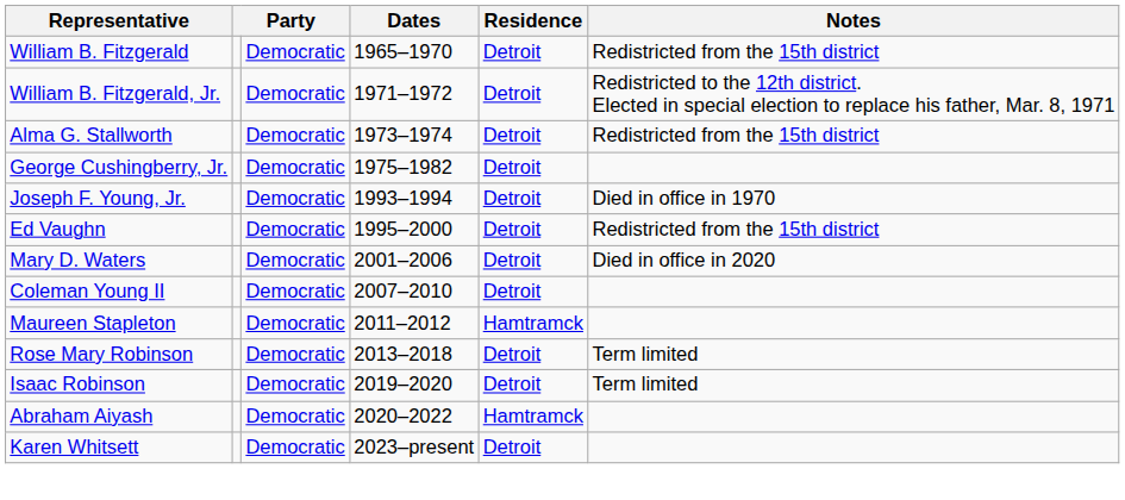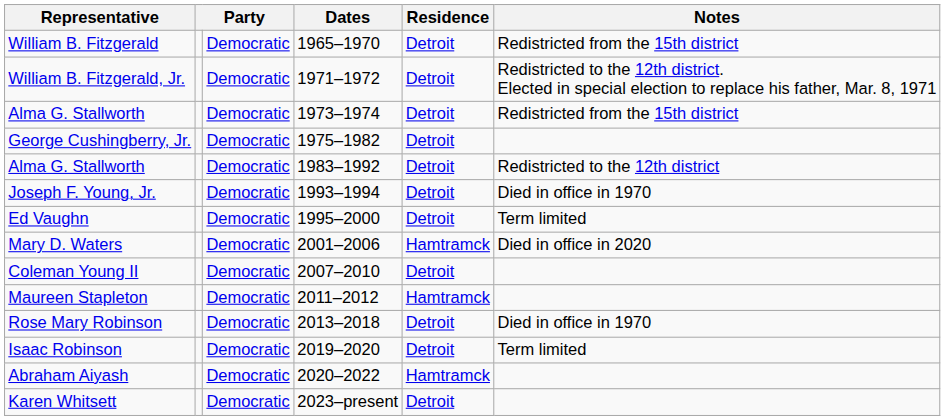 <table class=wikitable>
 <tr valign=bottom>
 <th>Representative</th>
 <th colspan="2">Party</th>
 <th>Dates</th>
 <th>Residence</th>
 <th>Notes</th>
 </tr>
 <tr>
 <td><a href='#'>William B. Fitzgerald</a></td>
 <td bgcolor=></td>
 <td><a href='#'>Democratic</a></td>
 <td>1965–1970</td>
 <td><a href='#'>Detroit</a></td>
 <td>Redistricted from the <a href='#'>15th district</a></td>
 </tr>
 <tr>
 <td><a href='#'>William B. Fitzgerald, Jr.</a></td>
 <td bgcolor=></td>
 <td><a href='#'>Democratic</a></td>
 <td>1971–1972</td>
 <td><a href='#'>Detroit</a></td>
 <td>Redistricted to the <a href='#'>12th district</a>.<br>Elected in special election to replace his father, Mar. 8, 1971</td>
 </tr>
 <tr>
 <td><a href='#'>Alma G. Stallworth</a></td>
 <td bgcolor=></td>
 <td><a href='#'>Democratic</a></td>
 <td>1973–1974</td>
 <td><a href='#'>Detroit</a></td>
 <td>Redistricted from the <a href='#'>15th district</a></td>
 </tr>
 <tr>
 <td><a href='#'>George Cushingberry, Jr.</a></td>
 <td bgcolor=></td>
 <td><a href='#'>Democratic</a></td>
 <td>1975–1982</td>
 <td><a href='#'>Detroit</a></td>
 <td></td>
 </tr>
 <tr>
+<td><a href='#'>Alma G. Stallworth</a></td>
+<td bgcolor=></td>
+<td><a href='#'>Democratic</a></td>
+<td>1983–1992</td>
+<td><a href='#'>Detroit</a></td>
+<td>Redistricted to the <a href='#'>12th district</a></td>
+</tr>
+<tr>
 <td><a href='#'>Joseph F. Young, Jr.</a></td>
 <td bgcolor=></td>
 <td><a href='#'>Democratic</a></td>
 <td>1993–1994</td>
 <td><a href='#'>Detroit</a></td>
 <td>Died in office in 1970</td>
 </tr>
 <tr>
 <td><a href='#'>Ed Vaughn</a></td>
 <td bgcolor=></td>
 <td><a href='#'>Democratic</a></td>
 <td>1995–2000</td>
 <td><a href='#'>Detroit</a></td>
-<td>Redistricted from the <a href='#'>15th district</a></td>
+<td>Term limited</td>
 </tr>
 <tr>
 <td><a href='#'>Mary D. Waters</a></td>
 <td bgcolor=></td>
 <td><a href='#'>Democratic</a></td>
 <td>2001–2006</td>
-<td><a href='#'>Detroit</a></td>
+<td><a href='#'>Hamtramck</a></td>
 <td>Died in office in 2020</td>
 </tr>
 <tr>
 <td><a href='#'>Coleman Young II</a></td>
 <td bgcolor=></td>
 <td><a href='#'>Democratic</a></td>
 <td>2007–2010</td>
 <td><a href='#'>Detroit</a></td>
 <td></td>
 </tr>
 <tr>
 <td><a href='#'>Maureen Stapleton</a></td>
 <td bgcolor=></td>
 <td><a href='#'>Democratic</a></td>
 <td>2011–2012</td>
 <td><a href='#'>Hamtramck</a></td>
 <td></td>
 </tr>
 <tr>
 <td><a href='#'>Rose Mary Robinson</a></td>
 <td bgcolor=></td>
 <td><a href='#'>Democratic</a></td>
 <td>2013–2018</td>
 <td><a href='#'>Detroit</a></td>
-<td>Term limited</td>
+<td>Died in office in 1970</td>
 </tr>
 <tr>
 <td><a href='#'>Isaac Robinson</a></td>
 <td bgcolor=></td>
 <td><a href='#'>Democratic</a></td>
 <td>2019–2020</td>
 <td><a href='#'>Detroit</a></td>
 <td>Term limited</td>
 </tr>
 <tr>
 <td><a href='#'>Abraham Aiyash</a></td>
 <td bgcolor=></td>
 <td><a href='#'>Democratic</a></td>
 <td>2020–2022</td>
 <td><a href='#'>Hamtramck</a></td>
 <td></td>
 </tr>
 <tr>
 <td><a href='#'>Karen Whitsett</a></td>
 <td bgcolor=></td>
 <td><a href='#'>Democratic</a></td>
 <td>2023–present</td>
 <td><a href='#'>Detroit</a></td>
 <td></td>
 </tr>
 </table>
